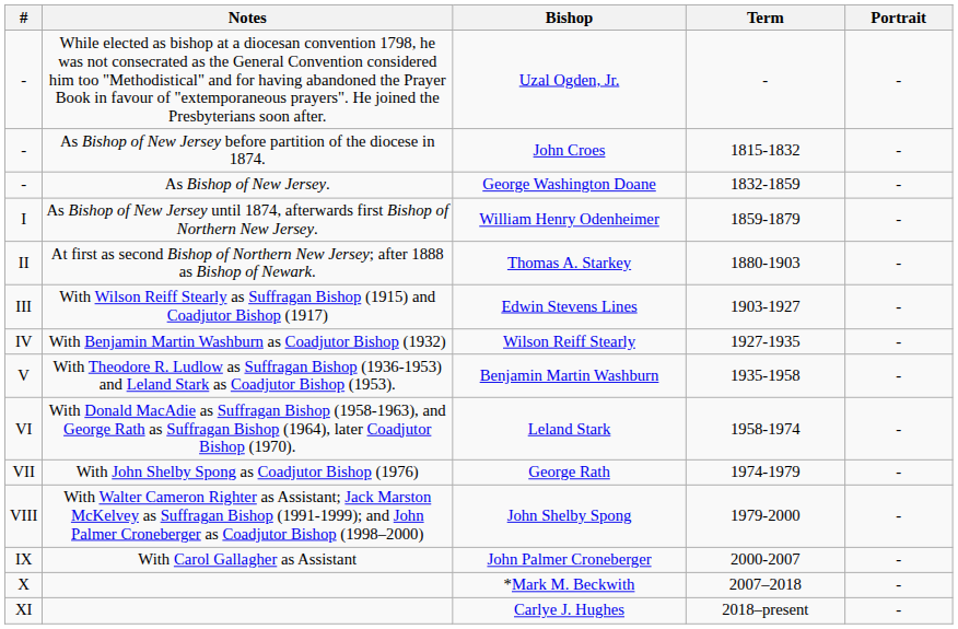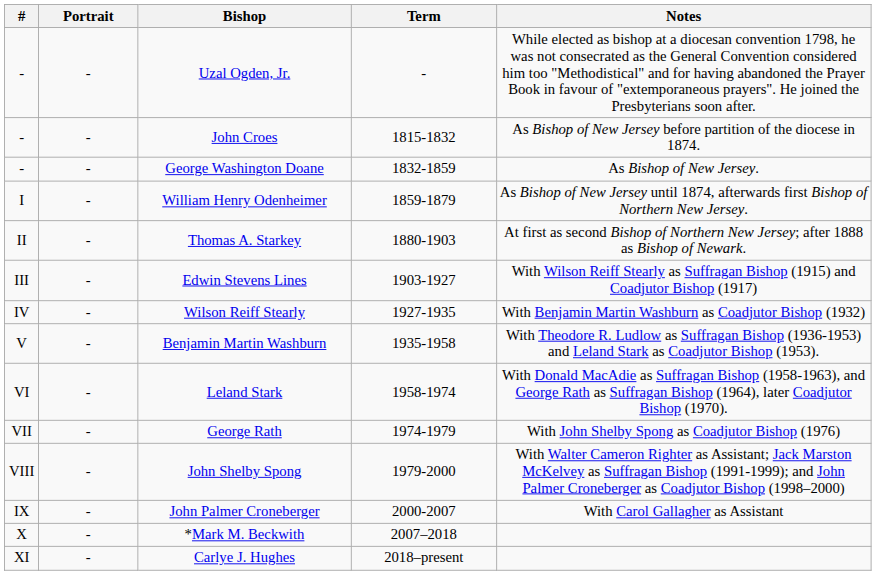 <table class="wikitable" style="text-align:center">
 <tr>
 <th scope=col width=30>#</th>
-<th scope=col width=400>Notes</th>
+<th scope=col width=100>Portrait</th>
 <th scope=col width=225>Bishop</th>
 <th scope=col width=150>Term</th>
-<th scope=col width=100>Portrait</th>
+<th scope=col width=400>Notes</th>
 </tr>
 <tr>
 <td>-</td>
-<td>While elected as bishop at a diocesan convention 1798, he was not consecrated as the General Convention considered him too "Methodistical" and for having abandoned the Prayer Book in favour of "extemporaneous prayers". He joined the Presbyterians soon after.</td>
+<td>-</td>
 <td><a href='#'>Uzal Ogden, Jr.</a></td>
 <td>-</td>
-<td>-</td>
+<td>While elected as bishop at a diocesan convention 1798, he was not consecrated as the General Convention considered him too "Methodistical" and for having abandoned the Prayer Book in favour of "extemporaneous prayers". He joined the Presbyterians soon after.</td>
 </tr>
 <tr>
 <td>-</td>
-<td>As <em>Bishop of New Jersey</em> before partition of the diocese in 1874.</td>
+<td>-</td>
 <td><a href='#'>John Croes</a></td>
 <td>1815-1832</td>
-<td>-</td>
+<td>As <em>Bishop of New Jersey</em> before partition of the diocese in 1874.</td>
 </tr>
 <tr>
 <td>-</td>
-<td>As <em>Bishop of New Jersey</em>.</td>
+<td>-</td>
 <td><a href='#'>George Washington Doane</a></td>
 <td>1832-1859</td>
-<td>-</td>
+<td>As <em>Bishop of New Jersey</em>.</td>
 </tr>
 <tr>
 <td>I</td>
-<td>As <em>Bishop of New Jersey</em> until 1874, afterwards first <em>Bishop of Northern New Jersey</em>.</td>
+<td>-</td>
 <td><a href='#'>William Henry Odenheimer</a></td>
 <td>1859-1879</td>
-<td>-</td>
+<td>As <em>Bishop of New Jersey</em> until 1874, afterwards first <em>Bishop of Northern New Jersey</em>.</td>
 </tr>
 <tr>
 <td>II</td>
-<td>At first as second <em>Bishop of Northern New Jersey</em>; after 1888 as <em>Bishop of Newark</em>.</td>
+<td>-</td>
 <td><a href='#'>Thomas A. Starkey</a></td>
 <td>1880-1903</td>
-<td>-</td>
+<td>At first as second <em>Bishop of Northern New Jersey</em>; after 1888 as <em>Bishop of Newark</em>.</td>
 </tr>
 <tr>
 <td>III</td>
-<td>With <a href='#'>Wilson Reiff Stearly</a> as <a href='#'>Suffragan Bishop</a> (1915) and <a href='#'>Coadjutor Bishop</a> (1917)</td>
+<td>-</td>
 <td><a href='#'>Edwin Stevens Lines</a></td>
 <td>1903-1927</td>
-<td>-</td>
+<td>With <a href='#'>Wilson Reiff Stearly</a> as <a href='#'>Suffragan Bishop</a> (1915) and <a href='#'>Coadjutor Bishop</a> (1917)</td>
 </tr>
 <tr>
 <td>IV</td>
-<td>With <a href='#'>Benjamin Martin Washburn</a> as <a href='#'>Coadjutor Bishop</a> (1932)</td>
+<td>-</td>
 <td><a href='#'>Wilson Reiff Stearly</a></td>
 <td>1927-1935</td>
-<td>-</td>
+<td>With <a href='#'>Benjamin Martin Washburn</a> as <a href='#'>Coadjutor Bishop</a> (1932)</td>
 </tr>
 <tr>
 <td>V</td>
-<td>With <a href='#'>Theodore R. Ludlow</a> as <a href='#'>Suffragan Bishop</a> (1936-1953) and <a href='#'>Leland Stark</a> as <a href='#'>Coadjutor Bishop</a> (1953).</td>
+<td>-</td>
 <td><a href='#'>Benjamin Martin Washburn</a></td>
 <td>1935-1958</td>
-<td>-</td>
+<td>With <a href='#'>Theodore R. Ludlow</a> as <a href='#'>Suffragan Bishop</a> (1936-1953) and <a href='#'>Leland Stark</a> as <a href='#'>Coadjutor Bishop</a> (1953).</td>
 </tr>
 <tr>
 <td>VI</td>
-<td>With <a href='#'>Donald MacAdie</a> as <a href='#'>Suffragan Bishop</a> (1958-1963), and <a href='#'>George Rath</a> as <a href='#'>Suffragan Bishop</a> (1964), later <a href='#'>Coadjutor Bishop</a> (1970).</td>
+<td>-</td>
 <td><a href='#'>Leland Stark</a></td>
 <td>1958-1974</td>
-<td>-</td>
+<td>With <a href='#'>Donald MacAdie</a> as <a href='#'>Suffragan Bishop</a> (1958-1963), and <a href='#'>George Rath</a> as <a href='#'>Suffragan Bishop</a> (1964), later <a href='#'>Coadjutor Bishop</a> (1970).</td>
 </tr>
 <tr>
 <td>VII</td>
-<td>With <a href='#'>John Shelby Spong</a> as <a href='#'>Coadjutor Bishop</a> (1976)</td>
+<td>-</td>
 <td><a href='#'>George Rath</a></td>
 <td>1974-1979</td>
-<td>-</td>
+<td>With <a href='#'>John Shelby Spong</a> as <a href='#'>Coadjutor Bishop</a> (1976)</td>
 </tr>
 <tr>
 <td>VIII</td>
-<td>With <a href='#'>Walter Cameron Righter</a> as Assistant; <a href='#'>Jack Marston McKelvey</a> as <a href='#'>Suffragan Bishop</a> (1991-1999); and <a href='#'>John Palmer Croneberger</a> as <a href='#'>Coadjutor Bishop</a> (1998–2000)</td>
+<td>-</td>
 <td><a href='#'>John Shelby Spong</a></td>
 <td>1979-2000</td>
-<td>-</td>
+<td>With <a href='#'>Walter Cameron Righter</a> as Assistant; <a href='#'>Jack Marston McKelvey</a> as <a href='#'>Suffragan Bishop</a> (1991-1999); and <a href='#'>John Palmer Croneberger</a> as <a href='#'>Coadjutor Bishop</a> (1998–2000)</td>
 </tr>
 <tr>
 <td>IX</td>
-<td>With <a href='#'>Carol Gallagher</a> as Assistant</td>
+<td>-</td>
 <td><a href='#'>John Palmer Croneberger</a></td>
 <td>2000-2007</td>
-<td>-</td>
+<td>With <a href='#'>Carol Gallagher</a> as Assistant</td>
 </tr>
 <tr>
 <td>X</td>
-<td></td>
+<td>-</td>
 <td>*<a href='#'>Mark M. Beckwith</a></td>
 <td>2007–2018</td>
-<td>-</td>
+<td></td>
 </tr>
 <tr>
 <td>XI</td>
-<td></td>
+<td>-</td>
 <td><a href='#'>Carlye J. Hughes</a></td>
 <td>2018–present</td>
-<td>-</td>
+<td></td>
 </tr>
 </table>
